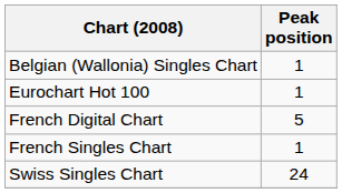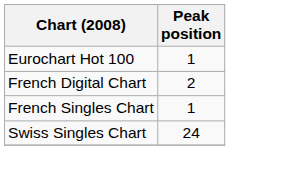 <table class="wikitable sortable">
 <tr>
 <th>Chart (2008)</th>
 <th>Peak<br>position</th>
-</tr>
-<tr>
-<td>Belgian (Wallonia) Singles Chart</td>
-<td align="center">1</td>
 </tr>
 <tr>
 <td>Eurochart Hot 100</td>
 <td align="center">1</td>
 </tr>
 <tr>
 <td>French Digital Chart</td>
-<td align="center">5</td>
+<td align="center">2</td>
 </tr>
 <tr>
 <td>French Singles Chart</td>
 <td align="center">1</td>
 </tr>
 <tr>
 <td>Swiss Singles Chart</td>
 <td align="center">24</td>
 </tr>
 <tr>
 </tr>
 </table>
